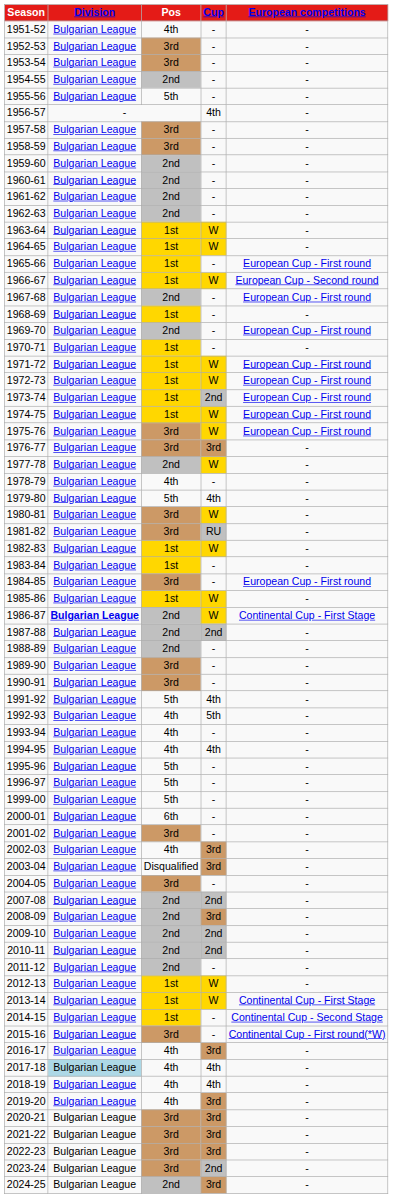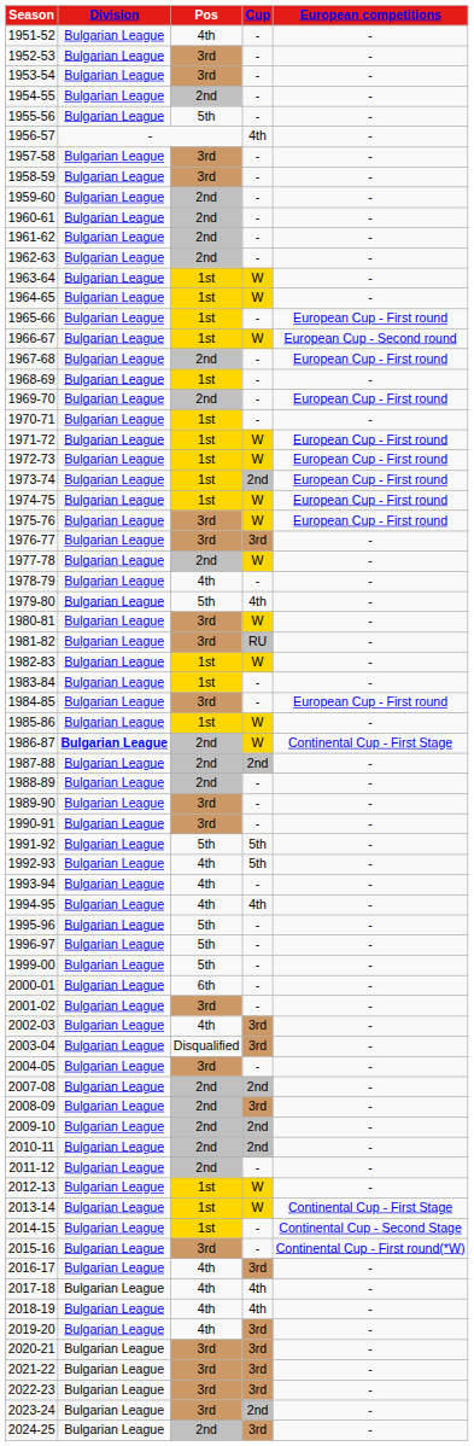 <table class="wikitable" style="text-align:center; font-size:100%">
 <tr>
 <th style="color:white; background:#E41B17;">Season</th>
 <th style="color:white; background:#E41B17;"><a href='#'>Division</a></th>
 <th style="color:white; background:#E41B17;">Pos</th>
 <th style="color:white; background:#E41B17;"><a href='#'>Cup</a></th>
 <th style="color:white; background:#E41B17;"><a href='#'>European competitions</a></th>
 </tr>
 <tr>
 <td>1951-52</td>
 <td><a href='#'>Bulgarian League</a></td>
 <td>4th</td>
 <td>-</td>
 <td>-</td>
 </tr>
 <tr>
 <td>1952-53</td>
 <td><a href='#'>Bulgarian League</a></td>
 <td style="background:#cc9966">3rd</td>
 <td>-</td>
 <td>-</td>
 </tr>
 <tr>
 <td>1953-54</td>
 <td><a href='#'>Bulgarian League</a></td>
 <td style="background:#cc9966">3rd</td>
 <td>-</td>
 <td>-</td>
 </tr>
 <tr>
 <td>1954-55</td>
 <td><a href='#'>Bulgarian League</a></td>
 <td bgcolor="silver">2nd</td>
 <td>-</td>
 <td>-</td>
 </tr>
 <tr>
 <td>1955-56</td>
 <td><a href='#'>Bulgarian League</a></td>
 <td>5th</td>
 <td>-</td>
 <td>-</td>
 </tr>
 <tr>
 <td>1956-57</td>
 <td colspan="2">-</td>
 <td>4th</td>
 <td>-</td>
 </tr>
 <tr>
 <td>1957-58</td>
 <td><a href='#'>Bulgarian League</a></td>
 <td style="background:#cc9966">3rd</td>
 <td>-</td>
 <td>-</td>
 </tr>
 <tr>
 <td>1958-59</td>
 <td><a href='#'>Bulgarian League</a></td>
 <td style="background:#cc9966">3rd</td>
 <td>-</td>
 <td>-</td>
 </tr>
 <tr>
 <td>1959-60</td>
 <td><a href='#'>Bulgarian League</a></td>
 <td bgcolor="silver">2nd</td>
 <td>-</td>
 <td>-</td>
 </tr>
 <tr>
 <td>1960-61</td>
 <td><a href='#'>Bulgarian League</a></td>
 <td bgcolor="silver">2nd</td>
 <td>-</td>
 <td>-</td>
 </tr>
 <tr>
 <td>1961-62</td>
 <td><a href='#'>Bulgarian League</a></td>
 <td bgcolor="silver">2nd</td>
 <td>-</td>
 <td>-</td>
 </tr>
 <tr>
 <td>1962-63</td>
 <td><a href='#'>Bulgarian League</a></td>
 <td bgcolor="silver">2nd</td>
 <td>-</td>
 <td>-</td>
 </tr>
 <tr>
 <td>1963-64</td>
 <td><a href='#'>Bulgarian League</a></td>
 <td bgcolor="gold">1st</td>
 <td bgcolor="gold">W</td>
 <td>-</td>
 </tr>
 <tr>
 <td>1964-65</td>
 <td><a href='#'>Bulgarian League</a></td>
 <td bgcolor="gold">1st</td>
 <td bgcolor="gold">W</td>
 <td>-</td>
 </tr>
 <tr>
 <td>1965-66</td>
 <td><a href='#'>Bulgarian League</a></td>
 <td bgcolor="gold">1st</td>
 <td>-</td>
 <td><a href='#'>European Cup - First round</a></td>
 </tr>
 <tr>
 <td>1966-67</td>
 <td><a href='#'>Bulgarian League</a></td>
 <td bgcolor="gold">1st</td>
 <td bgcolor="gold">W</td>
 <td><a href='#'>European Cup - Second round</a></td>
 </tr>
 <tr>
 <td>1967-68</td>
 <td><a href='#'>Bulgarian League</a></td>
 <td bgcolor="silver">2nd</td>
 <td>-</td>
 <td><a href='#'>European Cup - First round</a></td>
 </tr>
 <tr>
 <td>1968-69</td>
 <td><a href='#'>Bulgarian League</a></td>
 <td bgcolor="gold">1st</td>
 <td>-</td>
 <td>-</td>
 </tr>
 <tr>
 <td>1969-70</td>
 <td><a href='#'>Bulgarian League</a></td>
 <td bgcolor="silver">2nd</td>
 <td>-</td>
 <td><a href='#'>European Cup - First round</a></td>
 </tr>
 <tr>
 <td>1970-71</td>
 <td><a href='#'>Bulgarian League</a></td>
 <td bgcolor="gold">1st</td>
 <td>-</td>
 <td>-</td>
 </tr>
 <tr>
 <td>1971-72</td>
 <td><a href='#'>Bulgarian League</a></td>
 <td bgcolor="gold">1st</td>
 <td bgcolor="gold">W</td>
 <td><a href='#'>European Cup - First round</a></td>
 </tr>
 <tr>
 <td>1972-73</td>
 <td><a href='#'>Bulgarian League</a></td>
 <td bgcolor="gold">1st</td>
 <td bgcolor="gold">W</td>
 <td><a href='#'>European Cup - First round</a></td>
 </tr>
 <tr>
 <td>1973-74</td>
 <td><a href='#'>Bulgarian League</a></td>
 <td bgcolor="gold">1st</td>
 <td bgcolor="silver">2nd</td>
 <td><a href='#'>European Cup - First round</a></td>
 </tr>
 <tr>
 <td>1974-75</td>
 <td><a href='#'>Bulgarian League</a></td>
 <td bgcolor="gold">1st</td>
 <td bgcolor="gold">W</td>
 <td><a href='#'>European Cup - First round</a></td>
 </tr>
 <tr>
 <td>1975-76</td>
 <td><a href='#'>Bulgarian League</a></td>
 <td style="background:#cc9966">3rd</td>
 <td bgcolor="gold">W</td>
 <td><a href='#'>European Cup - First round</a></td>
 </tr>
 <tr>
 <td>1976-77</td>
 <td><a href='#'>Bulgarian League</a></td>
 <td style="background:#cc9966">3rd</td>
 <td style="background:#cc9966">3rd</td>
 <td>-</td>
 </tr>
 <tr>
 <td>1977-78</td>
 <td><a href='#'>Bulgarian League</a></td>
 <td bgcolor="silver">2nd</td>
 <td bgcolor="gold">W</td>
 <td>-</td>
 </tr>
 <tr>
 <td>1978-79</td>
 <td><a href='#'>Bulgarian League</a></td>
 <td>4th</td>
 <td>-</td>
 <td>-</td>
 </tr>
 <tr>
 <td>1979-80</td>
 <td><a href='#'>Bulgarian League</a></td>
 <td>5th</td>
 <td>4th</td>
 <td>-</td>
 </tr>
 <tr>
 <td>1980-81</td>
 <td><a href='#'>Bulgarian League</a></td>
 <td style="background:#cc9966">3rd</td>
 <td bgcolor="gold">W</td>
 <td>-</td>
 </tr>
 <tr>
 <td>1981-82</td>
 <td><a href='#'>Bulgarian League</a></td>
 <td style="background:#cc9966">3rd</td>
 <td bgcolor="silver">RU</td>
 <td>-</td>
 </tr>
 <tr>
 <td>1982-83</td>
 <td><a href='#'>Bulgarian League</a></td>
 <td bgcolor="gold">1st</td>
 <td bgcolor="gold">W</td>
 <td>-</td>
 </tr>
 <tr>
 <td>1983-84</td>
 <td><a href='#'>Bulgarian League</a></td>
 <td bgcolor="gold">1st</td>
 <td>-</td>
 <td>-</td>
 </tr>
 <tr>
 <td>1984-85</td>
 <td><a href='#'>Bulgarian League</a></td>
 <td style="background:#cc9966">3rd</td>
 <td>-</td>
 <td><a href='#'>European Cup - First round</a></td>
 </tr>
 <tr>
 <td>1985-86</td>
 <td><a href='#'>Bulgarian League</a></td>
 <td bgcolor="gold">1st</td>
 <td bgcolor="gold">W</td>
 <td>-</td>
 </tr>
 <tr>
 <td>1986-87</td>
 <td><strong><a href='#'>Bulgarian League</a></strong></td>
 <td bgcolor="silver">2nd</td>
 <td bgcolor="gold">W</td>
 <td><a href='#'>Continental Cup - First Stage</a></td>
 </tr>
 <tr>
 <td>1987-88</td>
 <td><a href='#'>Bulgarian League</a></td>
 <td bgcolor="silver">2nd</td>
 <td bgcolor="silver">2nd</td>
 <td>-</td>
 </tr>
 <tr>
 <td>1988-89</td>
 <td><a href='#'>Bulgarian League</a></td>
 <td bgcolor="silver">2nd</td>
 <td>-</td>
 <td>-</td>
 </tr>
 <tr>
 <td>1989-90</td>
 <td><a href='#'>Bulgarian League</a></td>
 <td style="background:#cc9966">3rd</td>
 <td>-</td>
 <td>-</td>
 </tr>
 <tr>
 <td>1990-91</td>
 <td><a href='#'>Bulgarian League</a></td>
 <td style="background:#cc9966">3rd</td>
 <td>-</td>
 <td>-</td>
 </tr>
 <tr>
 <td>1991-92</td>
 <td><a href='#'>Bulgarian League</a></td>
 <td>5th</td>
-<td>4th</td>
+<td>5th</td>
 <td>-</td>
 </tr>
 <tr>
 <td>1992-93</td>
 <td><a href='#'>Bulgarian League</a></td>
 <td>4th</td>
 <td>5th</td>
 <td>-</td>
 </tr>
 <tr>
 <td>1993-94</td>
 <td><a href='#'>Bulgarian League</a></td>
 <td>4th</td>
 <td>-</td>
 <td>-</td>
 </tr>
 <tr>
 <td>1994-95</td>
 <td><a href='#'>Bulgarian League</a></td>
 <td>4th</td>
 <td>4th</td>
 <td>-</td>
 </tr>
 <tr>
 <td>1995-96</td>
 <td><a href='#'>Bulgarian League</a></td>
 <td>5th</td>
 <td>-</td>
 <td>-</td>
 </tr>
 <tr>
 <td>1996-97</td>
 <td><a href='#'>Bulgarian League</a></td>
 <td>5th</td>
 <td>-</td>
 <td>-</td>
 </tr>
 <tr>
 <td>1999-00</td>
 <td><a href='#'>Bulgarian League</a></td>
 <td>5th</td>
 <td>-</td>
 <td>-</td>
 </tr>
 <tr>
 <td>2000-01</td>
 <td><a href='#'>Bulgarian League</a></td>
 <td>6th</td>
 <td>-</td>
 <td>-</td>
 </tr>
 <tr>
 <td>2001-02</td>
 <td><a href='#'>Bulgarian League</a></td>
 <td style="background:#cc9966">3rd</td>
 <td>-</td>
 <td>-</td>
 </tr>
 <tr>
 <td>2002-03</td>
 <td><a href='#'>Bulgarian League</a></td>
 <td>4th</td>
 <td style="background:#cc9966">3rd</td>
 <td>-</td>
 </tr>
 <tr>
 <td>2003-04</td>
 <td><a href='#'>Bulgarian League</a></td>
 <td>Disqualified</td>
 <td style="background:#cc9966">3rd</td>
 <td>-</td>
 </tr>
 <tr>
 <td>2004-05</td>
 <td><a href='#'>Bulgarian League</a></td>
 <td style="background:#cc9966">3rd</td>
 <td>-</td>
 <td>-</td>
 </tr>
 <tr>
 <td>2007-08</td>
 <td><a href='#'>Bulgarian League</a></td>
 <td bgcolor="silver">2nd</td>
 <td bgcolor="silver">2nd</td>
 <td>-</td>
 </tr>
 <tr>
 <td>2008-09</td>
 <td><a href='#'>Bulgarian League</a></td>
 <td bgcolor="silver">2nd</td>
 <td style="background:#cc9966">3rd</td>
 <td>-</td>
 </tr>
 <tr>
 <td>2009-10</td>
 <td><a href='#'>Bulgarian League</a></td>
 <td bgcolor="silver">2nd</td>
 <td bgcolor="silver">2nd</td>
 <td>-</td>
 </tr>
 <tr>
 <td>2010-11</td>
 <td><a href='#'>Bulgarian League</a></td>
 <td bgcolor="silver">2nd</td>
 <td bgcolor="silver">2nd</td>
 <td>-</td>
 </tr>
 <tr>
 <td>2011-12</td>
 <td><a href='#'>Bulgarian League</a></td>
 <td bgcolor="silver">2nd</td>
 <td>-</td>
 <td>-</td>
 </tr>
 <tr>
 <td>2012-13</td>
 <td><a href='#'>Bulgarian League</a></td>
 <td bgcolor="gold">1st</td>
 <td bgcolor="gold">W</td>
 <td>-</td>
 </tr>
 <tr>
 <td>2013-14</td>
 <td><a href='#'>Bulgarian League</a></td>
 <td bgcolor="gold">1st</td>
 <td bgcolor="gold">W</td>
 <td><a href='#'>Continental Cup - First Stage</a></td>
 </tr>
 <tr>
 <td>2014-15</td>
 <td><a href='#'>Bulgarian League</a></td>
 <td bgcolor="gold">1st</td>
 <td>-</td>
 <td><a href='#'>Continental Cup - Second Stage</a></td>
 </tr>
 <tr>
 <td>2015-16</td>
 <td><a href='#'>Bulgarian League</a></td>
 <td style="background:#cc9966">3rd</td>
 <td>-</td>
 <td><a href='#'>Continental Cup - First round(*W)</a></td>
 </tr>
 <tr>
 <td>2016-17</td>
 <td><a href='#'>Bulgarian League</a></td>
 <td>4th</td>
 <td style="background:#cc9966">3rd</td>
 <td>-</td>
 </tr>
 <tr>
 <td>2017-18</td>
-<td style="background: lightblue;">Bulgarian League</td>
+<td>Bulgarian League</td>
 <td>4th</td>
 <td>4th</td>
 <td>-</td>
 </tr>
 <tr>
 <td>2018-19</td>
 <td><a href='#'>Bulgarian League</a></td>
 <td>4th</td>
 <td>4th</td>
 <td>-</td>
 </tr>
 <tr>
 <td>2019-20</td>
 <td><a href='#'>Bulgarian League</a></td>
 <td>4th</td>
 <td style="background:#cc9966">3rd</td>
 <td>-</td>
 </tr>
 <tr>
 <td>2020-21</td>
 <td>Bulgarian League</td>
 <td style="background:#cc9966">3rd</td>
 <td style="background:#cc9966">3rd</td>
 <td>-</td>
 </tr>
 <tr>
 <td>2021-22</td>
 <td>Bulgarian League</td>
 <td style="background:#cc9966">3rd</td>
 <td style="background:#cc9966">3rd</td>
 <td>-</td>
 </tr>
 <tr>
 <td>2022-23</td>
 <td>Bulgarian League</td>
 <td style="background:#cc9966">3rd</td>
 <td style="background:#cc9966">3rd</td>
 <td>-</td>
 </tr>
 <tr>
 <td>2023-24</td>
 <td>Bulgarian League</td>
 <td style="background:#cc9966">3rd</td>
 <td bgcolor="silver">2nd</td>
 <td>-</td>
 </tr>
 <tr>
 <td>2024-25</td>
 <td>Bulgarian League</td>
 <td bgcolor="silver">2nd</td>
 <td style="background:#cc9966">3rd</td>
 <td>-</td>
 </tr>
 </table>
